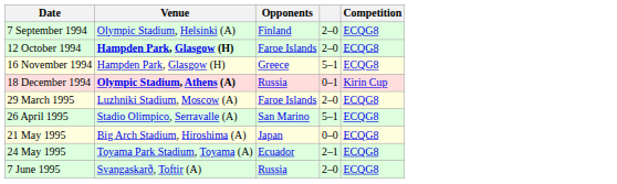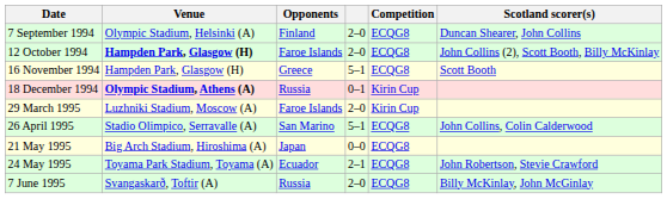 <table class="wikitable">
 <tr>
 <th>Date</th>
 <th>Venue</th>
 <th>Opponents</th>
 <th></th>
 <th>Competition</th>
+<th>Scotland scorer(s)</th>
 </tr>
 <tr bgcolor=#ddffdd>
 <td>7 September 1994</td>
 <td><a href='#'>Olympic Stadium</a>, <a href='#'>Helsinki</a> (A)</td>
 <td> <a href='#'>Finland</a></td>
 <td align=center>2–0</td>
 <td><a href='#'>ECQG8</a></td>
+<td><a href='#'>Duncan Shearer</a>, <a href='#'>John Collins</a></td>
 </tr>
 <tr bgcolor=#ddffdd>
 <td>12 October 1994</td>
 <td><strong><a href='#'>Hampden Park</a>, <a href='#'>Glasgow</a> (H)</strong></td>
 <td> <a href='#'>Faroe Islands</a></td>
 <td align=center>2–0</td>
 <td><a href='#'>ECQG8</a></td>
+<td><a href='#'>John Collins</a> (2), <a href='#'>Scott Booth</a>, <a href='#'>Billy McKinlay</a></td>
 </tr>
 <tr bgcolor=#ffffdd>
 <td>16 November 1994</td>
 <td><a href='#'>Hampden Park</a>, <a href='#'>Glasgow</a> (H)</td>
 <td> <a href='#'>Greece</a></td>
 <td align=center>5–1</td>
 <td><a href='#'>ECQG8</a></td>
+<td><a href='#'>Scott Booth</a></td>
 </tr>
 <tr bgcolor=#ffdddd>
 <td>18 December 1994</td>
 <td><strong><a href='#'>Olympic Stadium</a>, <a href='#'>Athens</a> (A)</strong></td>
 <td> <a href='#'>Russia</a></td>
 <td align=center>0–1</td>
 <td><a href='#'>Kirin Cup</a></td>
+<td></td>
 </tr>
 <tr bgcolor=#ffffdd>
 <td>29 March 1995</td>
 <td><a href='#'>Luzhniki Stadium</a>, <a href='#'>Moscow</a> (A)</td>
 <td> <a href='#'>Faroe Islands</a></td>
 <td align=center>2–0</td>
-<td><a href='#'>ECQG8</a></td>
+<td><a href='#'>Kirin Cup</a></td>
+<td></td>
 </tr>
 <tr bgcolor=#ddffdd>
 <td>26 April 1995</td>
 <td><a href='#'>Stadio Olimpico</a>, <a href='#'>Serravalle</a> (A)</td>
 <td> <a href='#'>San Marino</a></td>
 <td align=center>5–1</td>
 <td><a href='#'>ECQG8</a></td>
+<td><a href='#'>John Collins</a>, <a href='#'>Colin Calderwood</a></td>
 </tr>
 <tr bgcolor=#ffffdd>
 <td>21 May 1995</td>
 <td><a href='#'>Big Arch Stadium</a>, <a href='#'>Hiroshima</a> (A)</td>
 <td> <a href='#'>Japan</a></td>
 <td align=center>0–0</td>
 <td><a href='#'>ECQG8</a></td>
+<td></td>
 </tr>
 <tr bgcolor=#ddffdd>
 <td>24 May 1995</td>
 <td><a href='#'>Toyama Park Stadium</a>, <a href='#'>Toyama</a> (A)</td>
 <td> <a href='#'>Ecuador</a></td>
 <td align=center>2–1</td>
 <td><a href='#'>ECQG8</a></td>
+<td><a href='#'>John Robertson</a>, <a href='#'>Stevie Crawford</a></td>
 </tr>
 <tr bgcolor=#ddffdd>
 <td>7 June 1995</td>
 <td><a href='#'>Svangaskarð</a>, <a href='#'>Toftir</a> (A)</td>
 <td> <a href='#'>Russia</a></td>
 <td align=center>2–0</td>
 <td><a href='#'>ECQG8</a></td>
+<td><a href='#'>Billy McKinlay</a>, <a href='#'>John McGinlay</a></td>
 </tr>
 </table>
